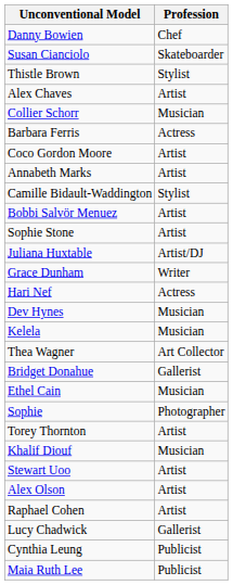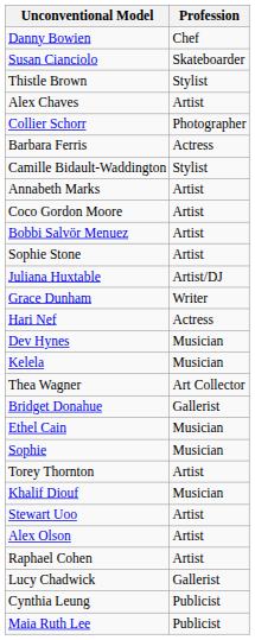 <table class="wikitable sortable">
 <tr>
 <th>Unconventional Model</th>
 <th>Profession</th>
 </tr>
 <tr>
 <td><a href='#'>Danny Bowien</a></td>
 <td>Chef</td>
 </tr>
 <tr>
 <td><a href='#'>Susan Cianciolo</a></td>
 <td>Skateboarder</td>
 </tr>
 <tr>
 <td>Thistle Brown</td>
 <td>Stylist</td>
 </tr>
 <tr>
 <td>Alex Chaves</td>
 <td>Artist</td>
 </tr>
 <tr>
 <td><a href='#'>Collier Schorr</a></td>
-<td>Musician</td>
+<td>Photographer</td>
 </tr>
 <tr>
 <td>Barbara Ferris</td>
 <td>Actress</td>
 </tr>
 <tr>
-<td>Coco Gordon Moore</td>
-<td>Artist</td>
+<td>Camille Bidault-Waddington</td>
+<td>Stylist</td>
 </tr>
 <tr>
 <td>Annabeth Marks</td>
 <td>Artist</td>
 </tr>
 <tr>
-<td>Camille Bidault-Waddington</td>
-<td>Stylist</td>
+<td>Coco Gordon Moore</td>
+<td>Artist</td>
 </tr>
 <tr>
 <td><a href='#'>Bobbi Salvör Menuez</a></td>
 <td>Artist</td>
 </tr>
 <tr>
 <td>Sophie Stone</td>
 <td>Artist</td>
 </tr>
 <tr>
 <td><a href='#'>Juliana Huxtable</a></td>
 <td>Artist/DJ</td>
 </tr>
 <tr>
 <td><a href='#'>Grace Dunham</a></td>
 <td>Writer</td>
 </tr>
 <tr>
 <td><a href='#'>Hari Nef</a></td>
 <td>Actress</td>
 </tr>
 <tr>
 <td><a href='#'>Dev Hynes</a></td>
 <td>Musician</td>
 </tr>
 <tr>
 <td><a href='#'>Kelela</a></td>
 <td>Musician</td>
 </tr>
 <tr>
 <td>Thea Wagner</td>
 <td>Art Collector</td>
 </tr>
 <tr>
 <td><a href='#'>Bridget Donahue</a></td>
 <td>Gallerist</td>
 </tr>
 <tr>
 <td><a href='#'>Ethel Cain</a></td>
 <td>Musician</td>
 </tr>
 <tr>
 <td><a href='#'>Sophie</a></td>
-<td>Photographer</td>
+<td>Musician</td>
 </tr>
 <tr>
 <td>Torey Thornton</td>
 <td>Artist</td>
 </tr>
 <tr>
 <td><a href='#'>Khalif Diouf</a></td>
 <td>Musician</td>
 </tr>
 <tr>
 <td><a href='#'>Stewart Uoo</a></td>
 <td>Artist</td>
 </tr>
 <tr>
 <td><a href='#'>Alex Olson</a></td>
 <td>Artist</td>
 </tr>
 <tr>
 <td>Raphael Cohen</td>
 <td>Artist</td>
 </tr>
 <tr>
 <td>Lucy Chadwick</td>
 <td>Gallerist</td>
 </tr>
 <tr>
 <td>Cynthia Leung</td>
 <td>Publicist</td>
 </tr>
 <tr>
 <td><a href='#'>Maia Ruth Lee</a></td>
 <td>Publicist</td>
 </tr>
 </table>
